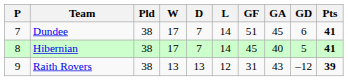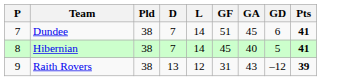 <table class="wikitable" style="text-align: center;">
 <tr>
 <th width=30>P</th>
 <th width=140>Team</th>
 <th width=30>Pld</th>
-<th width=30>W</th>
 <th width=30>D</th>
 <th width=30>L</th>
 <th width=30>GF</th>
 <th width=30>GA</th>
 <th width=30>GD</th>
 <th width=30>Pts</th>
 </tr>
 <tr>
 <td>7</td>
 <td align=left><a href='#'>Dundee</a></td>
 <td>38</td>
-<td>17</td>
 <td>7</td>
 <td>14</td>
 <td>51</td>
 <td>45</td>
 <td>6</td>
 <td><strong>41</strong></td>
 </tr>
 <tr style="background:#ccffcc;">
 <td>8</td>
 <td align=left><a href='#'>Hibernian</a></td>
 <td>38</td>
-<td>17</td>
 <td>7</td>
 <td>14</td>
 <td>45</td>
 <td>40</td>
 <td>5</td>
 <td><strong>41</strong></td>
 </tr>
 <tr>
 <td>9</td>
 <td align=left><a href='#'>Raith Rovers</a></td>
 <td>38</td>
 <td>13</td>
-<td>13</td>
 <td>12</td>
 <td>31</td>
 <td>43</td>
 <td>–12</td>
 <td><strong>39</strong></td>
 </tr>
 </table>
